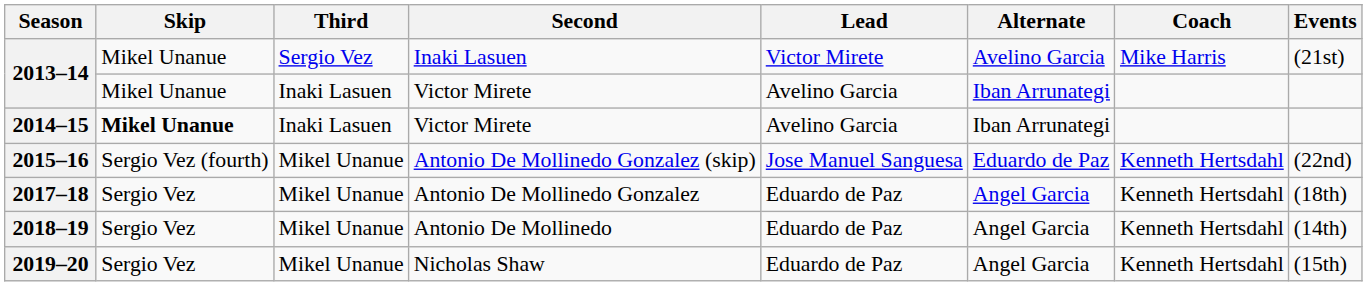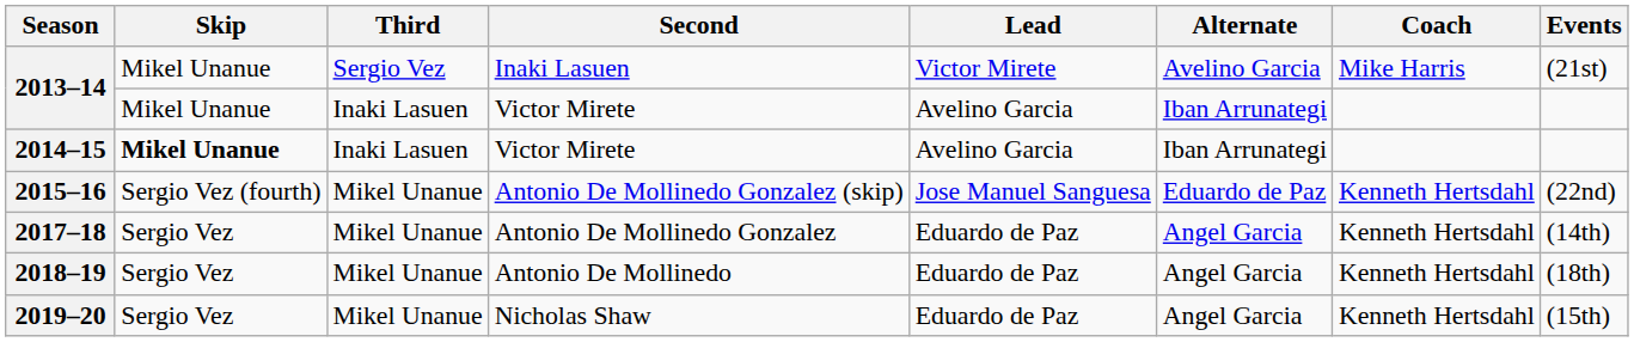 <table class="wikitable">
 <tr>
 <th scope="col" width=60>Season</th>
 <th scope="col">Skip</th>
 <th scope="col">Third</th>
 <th scope="col">Second</th>
 <th scope="col">Lead</th>
 <th scope="col">Alternate</th>
 <th scope="col">Coach</th>
 <th scope="col">Events</th>
 </tr>
 <tr>
 <th scope="row" rowspan=2>2013–14</th>
 <td>Mikel Unanue</td>
 <td><a href='#'>Sergio Vez</a></td>
 <td><a href='#'>Inaki Lasuen</a></td>
 <td><a href='#'>Victor Mirete</a></td>
 <td><a href='#'>Avelino Garcia</a></td>
 <td><a href='#'>Mike Harris</a></td>
 <td> (21st)</td>
 </tr>
 <tr>
 <td>Mikel Unanue</td>
 <td>Inaki Lasuen</td>
 <td>Victor Mirete</td>
 <td>Avelino Garcia</td>
 <td><a href='#'>Iban Arrunategi</a></td>
 <td></td>
 <td></td>
 </tr>
 <tr>
 <th scope="row">2014–15</th>
 <td><strong>Mikel Unanue</strong></td>
 <td>Inaki Lasuen</td>
 <td>Victor Mirete</td>
 <td>Avelino Garcia</td>
 <td>Iban Arrunategi</td>
 <td></td>
 <td></td>
 </tr>
 <tr>
 <th scope="row">2015–16</th>
 <td>Sergio Vez (fourth)</td>
 <td>Mikel Unanue</td>
 <td><a href='#'>Antonio De Mollinedo Gonzalez</a> (skip)</td>
 <td><a href='#'>Jose Manuel Sanguesa</a></td>
 <td><a href='#'>Eduardo de Paz</a></td>
 <td><a href='#'>Kenneth Hertsdahl</a></td>
 <td> (22nd)</td>
 </tr>
 <tr>
 <th scope="row">2017–18</th>
 <td>Sergio Vez</td>
 <td>Mikel Unanue</td>
 <td>Antonio De Mollinedo Gonzalez</td>
 <td>Eduardo de Paz</td>
 <td><a href='#'>Angel Garcia</a></td>
 <td>Kenneth Hertsdahl</td>
-<td> (18th)</td>
+<td> (14th)</td>
 </tr>
 <tr>
 <th scope="row">2018–19</th>
 <td>Sergio Vez</td>
 <td>Mikel Unanue</td>
 <td>Antonio De Mollinedo</td>
 <td>Eduardo de Paz</td>
 <td>Angel Garcia</td>
 <td>Kenneth Hertsdahl</td>
-<td> (14th)</td>
+<td> (18th)</td>
 </tr>
 <tr>
 <th scope="row">2019–20</th>
 <td>Sergio Vez</td>
 <td>Mikel Unanue</td>
 <td>Nicholas Shaw</td>
 <td>Eduardo de Paz</td>
 <td>Angel Garcia</td>
 <td>Kenneth Hertsdahl</td>
 <td> (15th)</td>
 </tr>
 </table>
